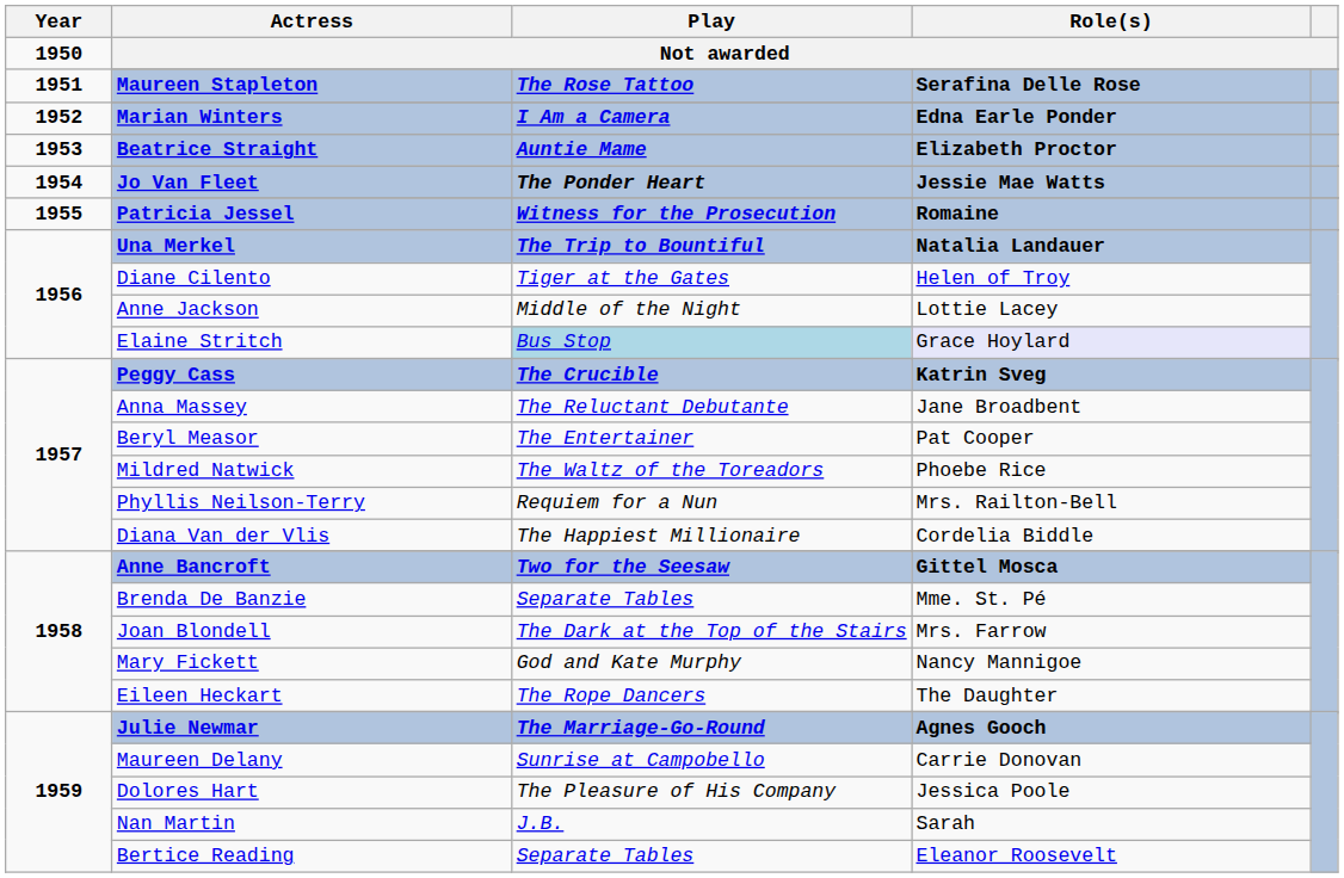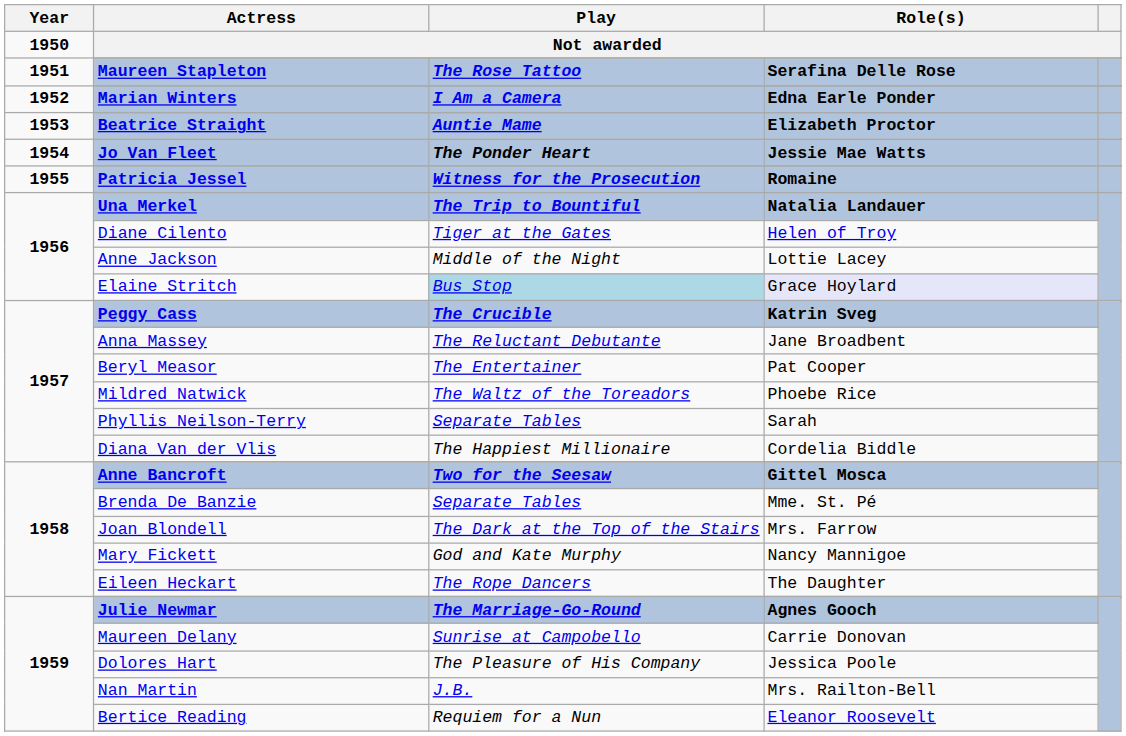 <table class="wikitable sortable">
 <tr>
 <th scope="col" style="width:8%;">Year</th>
 <th scope="col" style="width:30%;">Actress</th>
 <th scope="col" style="width:30%;">Play</th>
 <th scope="col" style="width:30%;">Role(s)</th>
 <th scope="col" style="width:2%;" class="unsortable"></th>
 </tr>
 <tr>
 <td align="center"><strong>1950</strong> <br> </td>
 <th colspan="4">Not awarded</th>
 </tr>
 <tr>
 <td rowspan="2" align="center"><strong>1951</strong> <br> </td>
 </tr>
 <tr style="background:#B0C4DE">
 <td><strong><a href='#'>Maureen Stapleton</a></strong></td>
 <td><strong><em><a href='#'>The Rose Tattoo</a></em></strong></td>
 <td><strong>Serafina Delle Rose</strong></td>
 <td></td>
 </tr>
 <tr>
 <td rowspan="2" align="center"><strong>1952</strong> <br> </td>
 </tr>
 <tr style="background:#B0C4DE">
 <td><strong><a href='#'>Marian Winters</a></strong></td>
 <td><strong><em><a href='#'>I Am a Camera</a></em></strong></td>
 <td><strong>Edna Earle Ponder</strong></td>
 <td></td>
 </tr>
 <tr>
 <td rowspan="2" align="center"><strong>1953</strong> <br> </td>
 </tr>
 <tr style="background:#B0C4DE">
 <td><strong><a href='#'>Beatrice Straight</a></strong></td>
 <td><strong><em><a href='#'>Auntie Mame</a></em></strong></td>
 <td><strong>Elizabeth Proctor</strong></td>
 <td></td>
 </tr>
 <tr>
 <td rowspan="2" align="center"><strong>1954</strong> <br> </td>
 </tr>
 <tr style="background:#B0C4DE">
 <td><strong><a href='#'>Jo Van Fleet</a></strong></td>
 <td><strong><em>The Ponder Heart</em></strong></td>
 <td><strong>Jessie Mae Watts</strong></td>
 <td></td>
 </tr>
 <tr>
 <td rowspan="2" align="center"><strong>1955</strong> <br> </td>
 </tr>
 <tr style="background:#B0C4DE">
 <td><strong><a href='#'>Patricia Jessel</a></strong></td>
 <td><strong><em><a href='#'>Witness for the Prosecution</a></em></strong></td>
 <td><strong>Romaine</strong></td>
 <td></td>
 </tr>
 <tr>
 <td rowspan="5" align="center"><strong>1956</strong> <br> </td>
 </tr>
 <tr style="background:#B0C4DE">
 <td><strong><a href='#'>Una Merkel</a></strong></td>
 <td><strong><em><a href='#'>The Trip to Bountiful</a></em></strong></td>
 <td><strong>Natalia Landauer</strong></td>
 <td rowspan="5" align="center"></td>
 </tr>
 <tr>
 <td><a href='#'>Diane Cilento</a></td>
 <td><em><a href='#'>Tiger at the Gates</a></em></td>
 <td><a href='#'>Helen of Troy</a></td>
 </tr>
 <tr>
 <td><a href='#'>Anne Jackson</a></td>
 <td><em>Middle of the Night</em></td>
 <td>Lottie Lacey</td>
 </tr>
 <tr>
 <td><a href='#'>Elaine Stritch</a></td>
 <td style="background: lightblue;"><em><a href='#'>Bus Stop</a></em></td>
 <td style="background: lavender;">Grace Hoylard</td>
 </tr>
 <tr>
 <td rowspan="7" align="center"><strong>1957</strong> <br> </td>
 </tr>
 <tr style="background:#B0C4DE">
 <td><strong><a href='#'>Peggy Cass</a></strong></td>
 <td><strong><em><a href='#'>The Crucible</a></em></strong></td>
 <td><strong>Katrin Sveg</strong></td>
 <td rowspan="7" align="center"></td>
 </tr>
 <tr>
 <td><a href='#'>Anna Massey</a></td>
 <td><em><a href='#'>The Reluctant Debutante</a></em></td>
 <td>Jane Broadbent</td>
 </tr>
 <tr>
 <td><a href='#'>Beryl Measor</a></td>
 <td><em><a href='#'>The Entertainer</a></em></td>
 <td>Pat Cooper</td>
 </tr>
 <tr>
 <td><a href='#'>Mildred Natwick</a></td>
 <td><em><a href='#'>The Waltz of the Toreadors</a></em></td>
 <td>Phoebe Rice</td>
 </tr>
 <tr>
 <td><a href='#'>Phyllis Neilson-Terry</a></td>
-<td><em>Requiem for a Nun</em></td>
-<td>Mrs. Railton-Bell</td>
+<td><em><a href='#'>Separate Tables</a></em></td>
+<td>Sarah</td>
 </tr>
 <tr>
 <td><a href='#'>Diana Van der Vlis</a></td>
 <td><em>The Happiest Millionaire</em></td>
 <td>Cordelia Biddle</td>
 </tr>
 <tr>
 <td rowspan="6" align="center"><strong>1958</strong> <br> </td>
 </tr>
 <tr style="background:#B0C4DE">
 <td><strong><a href='#'>Anne Bancroft</a></strong></td>
 <td><strong><em><a href='#'>Two for the Seesaw</a></em></strong></td>
 <td><strong>Gittel Mosca</strong></td>
 <td rowspan="6" align="center"></td>
 </tr>
 <tr>
 <td><a href='#'>Brenda De Banzie</a></td>
 <td><em><a href='#'>Separate Tables</a></em></td>
 <td>Mme. St. Pé</td>
 </tr>
 <tr>
 <td><a href='#'>Joan Blondell</a></td>
 <td><em><a href='#'>The Dark at the Top of the Stairs</a></em></td>
 <td>Mrs. Farrow</td>
 </tr>
 <tr>
 <td><a href='#'>Mary Fickett</a></td>
 <td><em>God and Kate Murphy</em></td>
 <td>Nancy Mannigoe</td>
 </tr>
 <tr>
 <td><a href='#'>Eileen Heckart</a></td>
 <td><em><a href='#'>The Rope Dancers</a></em></td>
 <td>The Daughter</td>
 </tr>
 <tr>
 <td rowspan="6" align="center"><strong>1959</strong> <br> </td>
 </tr>
 <tr style="background:#B0C4DE">
 <td><strong><a href='#'>Julie Newmar</a></strong></td>
 <td><strong><em><a href='#'>The Marriage-Go-Round</a></em></strong></td>
 <td><strong>Agnes Gooch</strong></td>
 <td rowspan="6" align="center"></td>
 </tr>
 <tr>
 <td><a href='#'>Maureen Delany</a></td>
 <td><em><a href='#'>Sunrise at Campobello</a></em></td>
 <td>Carrie Donovan</td>
 </tr>
 <tr>
 <td><a href='#'>Dolores Hart</a></td>
 <td><em>The Pleasure of His Company</em></td>
 <td>Jessica Poole</td>
 </tr>
 <tr>
 <td><a href='#'>Nan Martin</a></td>
 <td><em><a href='#'>J.B.</a></em></td>
-<td>Sarah</td>
+<td>Mrs. Railton-Bell</td>
 </tr>
 <tr>
 <td><a href='#'>Bertice Reading</a></td>
-<td><em><a href='#'>Separate Tables</a></em></td>
+<td><em>Requiem for a Nun</em></td>
 <td><a href='#'>Eleanor Roosevelt</a></td>
 </tr>
 </table>
